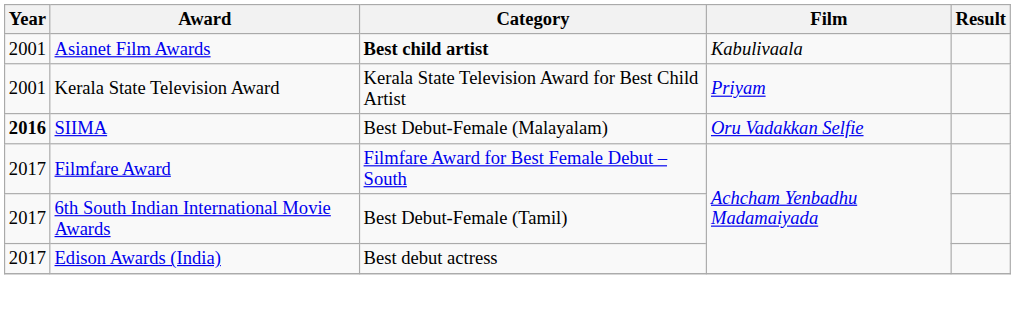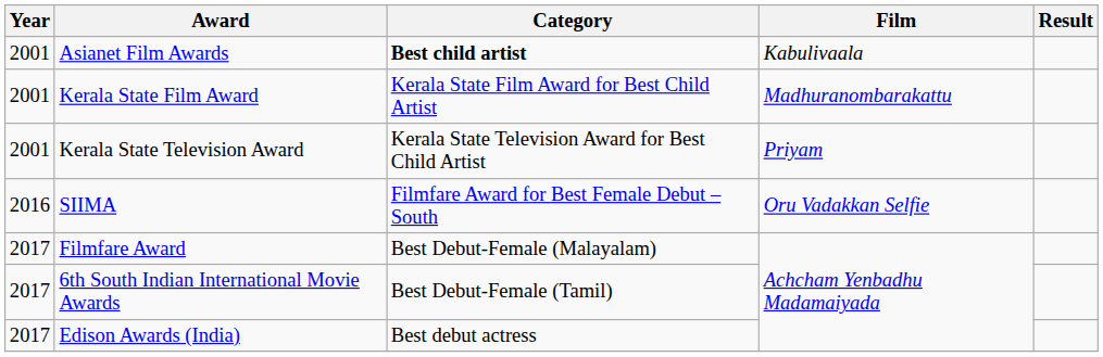 <table class="wikitable">
 <tr>
 <th>Year</th>
 <th>Award</th>
 <th>Category</th>
 <th>Film</th>
 <th>Result</th>
 </tr>
 <tr>
 <td>2001</td>
 <td><a href='#'>Asianet Film Awards</a></td>
 <td><strong>Best child artist</strong></td>
 <td><em>Kabulivaala</em></td>
 <td></td>
 </tr>
 <tr>
 <td>2001</td>
+<td><a href='#'>Kerala State Film Award </a></td>
+<td><a href='#'>Kerala State Film Award for Best Child Artist</a></td>
+<td><em><a href='#'>Madhuranombarakattu</a></em></td>
+<td></td>
+</tr>
+<tr>
+<td>2001</td>
 <td>Kerala State Television Award</td>
 <td>Kerala State Television Award for Best Child Artist</td>
 <td><em><a href='#'>Priyam</a></em></td>
 <td></td>
 </tr>
 <tr>
-<td><strong>2016</strong></td>
+<td>2016</td>
 <td><a href='#'>SIIMA</a></td>
-<td>Best Debut-Female (Malayalam)</td>
+<td><a href='#'>Filmfare Award for Best Female Debut – South</a></td>
 <td><em><a href='#'>Oru Vadakkan Selfie</a></em></td>
 <td></td>
 </tr>
 <tr>
 <td>2017</td>
 <td><a href='#'>Filmfare Award</a></td>
-<td><a href='#'>Filmfare Award for Best Female Debut – South</a></td>
+<td>Best Debut-Female (Malayalam)</td>
 <td rowspan=3><em><a href='#'>Achcham Yenbadhu Madamaiyada</a></em></td>
 <td></td>
 </tr>
 <tr>
 <td>2017</td>
 <td><a href='#'>6th South Indian International Movie Awards</a></td>
 <td>Best Debut-Female (Tamil)</td>
 <td></td>
 </tr>
 <tr>
 <td>2017</td>
 <td><a href='#'>Edison Awards (India)</a></td>
 <td>Best debut actress</td>
 <td></td>
 </tr>
 <tr>
 </tr>
 </table>
